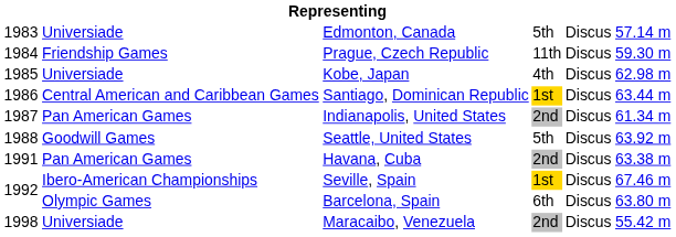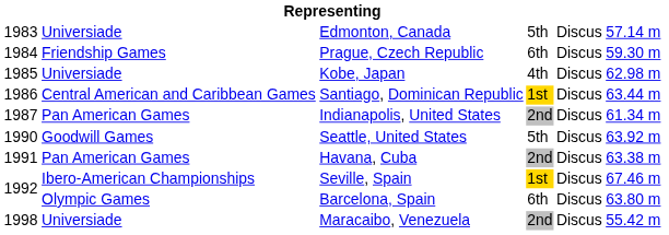 <table>
 <tr>
 <th colspan="6">Representing </th>
 </tr>
 <tr>
 <td>1983</td>
 <td><a href='#'>Universiade</a></td>
 <td><a href='#'>Edmonton, Canada</a></td>
 <td>5th</td>
 <td>Discus</td>
 <td><a href='#'>57.14 m</a></td>
 </tr>
 <tr>
 <td>1984</td>
 <td><a href='#'>Friendship Games</a></td>
 <td><a href='#'>Prague, Czech Republic</a></td>
-<td>11th</td>
+<td>6th</td>
 <td>Discus</td>
 <td><a href='#'>59.30 m</a></td>
 </tr>
 <tr>
 <td>1985</td>
 <td><a href='#'>Universiade</a></td>
 <td><a href='#'>Kobe, Japan</a></td>
 <td>4th</td>
 <td>Discus</td>
 <td><a href='#'>62.98 m</a></td>
 </tr>
 <tr>
 <td>1986</td>
 <td><a href='#'>Central American and Caribbean Games</a></td>
 <td><a href='#'>Santiago</a>, <a href='#'>Dominican Republic</a></td>
 <td bgcolor="gold">1st</td>
 <td>Discus</td>
 <td><a href='#'>63.44 m</a></td>
 </tr>
 <tr>
 <td>1987</td>
 <td><a href='#'>Pan American Games</a></td>
 <td><a href='#'>Indianapolis</a>, <a href='#'>United States</a></td>
 <td bgcolor="silver">2nd</td>
 <td>Discus</td>
 <td><a href='#'>61.34 m</a></td>
 </tr>
 <tr>
-<td>1988</td>
+<td>1990</td>
 <td><a href='#'>Goodwill Games</a></td>
 <td><a href='#'>Seattle, United States</a></td>
 <td>5th</td>
 <td>Discus</td>
 <td><a href='#'>63.92 m</a></td>
 </tr>
 <tr>
 <td>1991</td>
 <td><a href='#'>Pan American Games</a></td>
 <td><a href='#'>Havana</a>, <a href='#'>Cuba</a></td>
 <td bgcolor="silver">2nd</td>
 <td>Discus</td>
 <td><a href='#'>63.38 m</a></td>
 </tr>
 <tr>
 <td rowspan=2>1992</td>
 <td><a href='#'>Ibero-American Championships</a></td>
 <td><a href='#'>Seville</a>, <a href='#'>Spain</a></td>
 <td bgcolor=gold>1st</td>
 <td>Discus</td>
 <td><a href='#'>67.46 m</a></td>
 </tr>
 <tr>
 <td><a href='#'>Olympic Games</a></td>
 <td><a href='#'>Barcelona, Spain</a></td>
 <td>6th</td>
 <td>Discus</td>
 <td><a href='#'>63.80 m</a></td>
 </tr>
 <tr>
 <td>1998</td>
 <td><a href='#'>Universiade</a></td>
 <td><a href='#'>Maracaibo</a>, <a href='#'>Venezuela</a></td>
 <td bgcolor="silver">2nd</td>
 <td>Discus</td>
 <td><a href='#'>55.42 m</a></td>
 </tr>
 </table>
